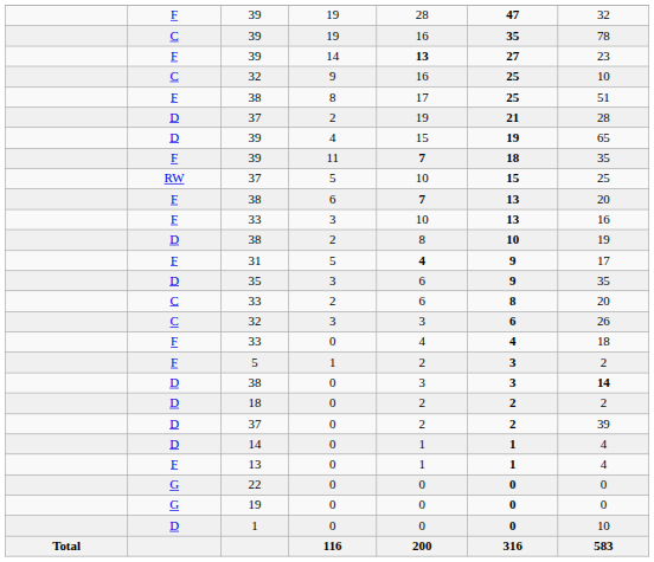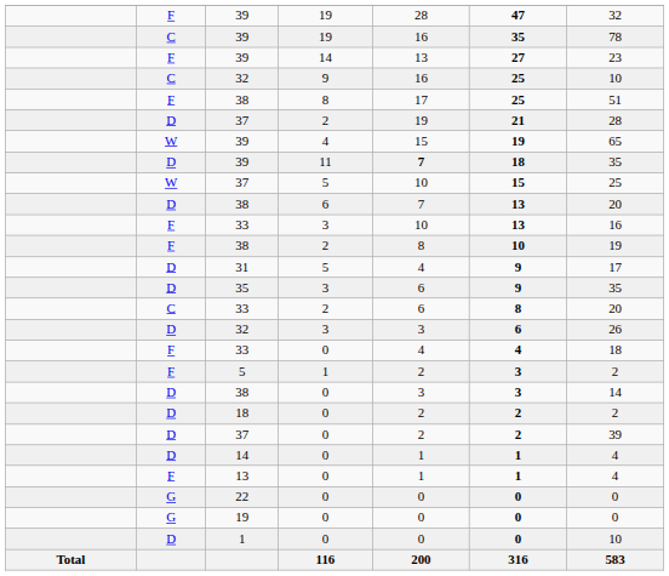 <table class="wikitable sortable" width=800>
 <tr align="center">
 </tr>
 <tr align="center" bgcolor="">
 <td></td>
 <td><a href='#'>F</a></td>
 <td>39</td>
 <td>19</td>
 <td>28</td>
 <td><strong>47</strong></td>
 <td>32</td>
 </tr>
 <tr align="center" bgcolor="f0f0f0">
 <td></td>
 <td><a href='#'>C</a></td>
 <td>39</td>
 <td>19</td>
 <td>16</td>
 <td><strong>35</strong></td>
 <td>78</td>
 </tr>
 <tr align="center" bgcolor="">
 <td></td>
 <td><a href='#'>F</a></td>
 <td>39</td>
 <td>14</td>
-<td><strong>13</strong></td>
+<td>13</td>
 <td><strong>27</strong></td>
 <td>23</td>
 </tr>
 <tr align="center" bgcolor="f0f0f0">
 <td></td>
 <td><a href='#'>C</a></td>
 <td>32</td>
 <td>9</td>
 <td>16</td>
 <td><strong>25</strong></td>
 <td>10</td>
 </tr>
 <tr align="center" bgcolor="">
 <td></td>
 <td><a href='#'>F</a></td>
 <td>38</td>
 <td>8</td>
 <td>17</td>
 <td><strong>25</strong></td>
 <td>51</td>
 </tr>
 <tr align="center" bgcolor="f0f0f0">
 <td></td>
 <td><a href='#'>D</a></td>
 <td>37</td>
 <td>2</td>
 <td>19</td>
 <td><strong>21</strong></td>
 <td>28</td>
 </tr>
 <tr align="center" bgcolor="">
 <td></td>
-<td><a href='#'>D</a></td>
+<td><a href='#'>W</a></td>
 <td>39</td>
 <td>4</td>
 <td>15</td>
 <td><strong>19</strong></td>
 <td>65</td>
 </tr>
 <tr align="center" bgcolor="f0f0f0">
 <td></td>
-<td><a href='#'>F</a></td>
+<td><a href='#'>D</a></td>
 <td>39</td>
 <td>11</td>
 <td><strong>7</strong></td>
 <td><strong>18</strong></td>
 <td>35</td>
 </tr>
 <tr align="center" bgcolor="">
 <td></td>
-<td><a href='#'>RW</a></td>
+<td><a href='#'>W</a></td>
 <td>37</td>
 <td>5</td>
 <td>10</td>
 <td><strong>15</strong></td>
 <td>25</td>
 </tr>
 <tr align="center" bgcolor="f0f0f0">
 <td></td>
-<td><a href='#'>F</a></td>
+<td><a href='#'>D</a></td>
 <td>38</td>
 <td>6</td>
-<td><strong>7</strong></td>
+<td>7</td>
 <td><strong>13</strong></td>
 <td>20</td>
 </tr>
 <tr align="center" bgcolor="">
 <td></td>
 <td><a href='#'>F</a></td>
 <td>33</td>
 <td>3</td>
 <td>10</td>
 <td><strong>13</strong></td>
 <td>16</td>
 </tr>
 <tr align="center" bgcolor="f0f0f0">
 <td></td>
-<td><a href='#'>D</a></td>
+<td><a href='#'>F</a></td>
 <td>38</td>
 <td>2</td>
 <td>8</td>
 <td><strong>10</strong></td>
 <td>19</td>
 </tr>
 <tr align="center" bgcolor="">
 <td></td>
-<td><a href='#'>F</a></td>
+<td><a href='#'>D</a></td>
 <td>31</td>
 <td>5</td>
-<td><strong>4</strong></td>
+<td>4</td>
 <td><strong>9</strong></td>
 <td>17</td>
 </tr>
 <tr align="center" bgcolor="f0f0f0">
 <td></td>
 <td><a href='#'>D</a></td>
 <td>35</td>
 <td>3</td>
 <td>6</td>
 <td><strong>9</strong></td>
 <td>35</td>
 </tr>
 <tr align="center" bgcolor="">
 <td></td>
 <td><a href='#'>C</a></td>
 <td>33</td>
 <td>2</td>
 <td>6</td>
 <td><strong>8</strong></td>
 <td>20</td>
 </tr>
 <tr align="center" bgcolor="f0f0f0">
 <td></td>
-<td><a href='#'>C</a></td>
+<td><a href='#'>D</a></td>
 <td>32</td>
 <td>3</td>
 <td>3</td>
 <td><strong>6</strong></td>
 <td>26</td>
 </tr>
 <tr align="center" bgcolor="">
 <td></td>
 <td><a href='#'>F</a></td>
 <td>33</td>
 <td>0</td>
 <td>4</td>
 <td><strong>4</strong></td>
 <td>18</td>
 </tr>
 <tr align="center" bgcolor="f0f0f0">
 <td></td>
 <td><a href='#'>F</a></td>
 <td>5</td>
 <td>1</td>
 <td>2</td>
 <td><strong>3</strong></td>
 <td>2</td>
 </tr>
 <tr align="center" bgcolor="">
 <td></td>
 <td><a href='#'>D</a></td>
 <td>38</td>
 <td>0</td>
 <td>3</td>
 <td><strong>3</strong></td>
-<td><strong>14</strong></td>
+<td>14</td>
 </tr>
 <tr align="center" bgcolor="f0f0f0">
 <td></td>
 <td><a href='#'>D</a></td>
 <td>18</td>
 <td>0</td>
 <td>2</td>
 <td><strong>2</strong></td>
 <td>2</td>
 </tr>
 <tr align="center" bgcolor="">
 <td></td>
 <td><a href='#'>D</a></td>
 <td>37</td>
 <td>0</td>
 <td>2</td>
 <td><strong>2</strong></td>
 <td>39</td>
 </tr>
 <tr align="center" bgcolor="f0f0f0">
 <td></td>
 <td><a href='#'>D</a></td>
 <td>14</td>
 <td>0</td>
 <td>1</td>
 <td><strong>1</strong></td>
 <td>4</td>
 </tr>
 <tr align="center" bgcolor="">
 <td></td>
 <td><a href='#'>F</a></td>
 <td>13</td>
 <td>0</td>
 <td>1</td>
 <td><strong>1</strong></td>
 <td>4</td>
 </tr>
 <tr align="center" bgcolor="f0f0f0">
 <td></td>
 <td><a href='#'>G</a></td>
 <td>22</td>
 <td>0</td>
 <td>0</td>
 <td><strong>0</strong></td>
 <td>0</td>
 </tr>
 <tr align="center" bgcolor="">
 <td></td>
 <td><a href='#'>G</a></td>
 <td>19</td>
 <td>0</td>
 <td>0</td>
 <td><strong>0</strong></td>
 <td>0</td>
 </tr>
 <tr align="center" bgcolor="f0f0f0">
 <td></td>
 <td><a href='#'>D</a></td>
 <td>1</td>
 <td>0</td>
 <td>0</td>
 <td><strong>0</strong></td>
 <td>10</td>
 </tr>
 <tr>
 <th>Total</th>
 <th></th>
 <th></th>
 <th>116</th>
 <th>200</th>
 <th>316</th>
 <th>583</th>
 </tr>
 </table>
